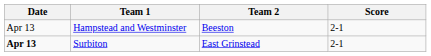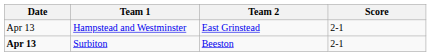 <table class="wikitable">
 <tr>
 <th width=100>Date</th>
 <th width=200>Team 1</th>
 <th width=200>Team 2</th>
 <th width=150>Score</th>
 </tr>
 <tr>
 <td>Apr 13</td>
 <td><a href='#'>Hampstead and Westminster</a></td>
-<td><a href='#'>Beeston</a></td>
+<td><a href='#'>East Grinstead</a></td>
 <td>2-1</td>
 </tr>
 <tr>
 <td><strong>Apr 13</strong></td>
 <td><a href='#'>Surbiton</a></td>
-<td><a href='#'>East Grinstead</a></td>
+<td><a href='#'>Beeston</a></td>
 <td>2-1</td>
 </tr>
 </table>
